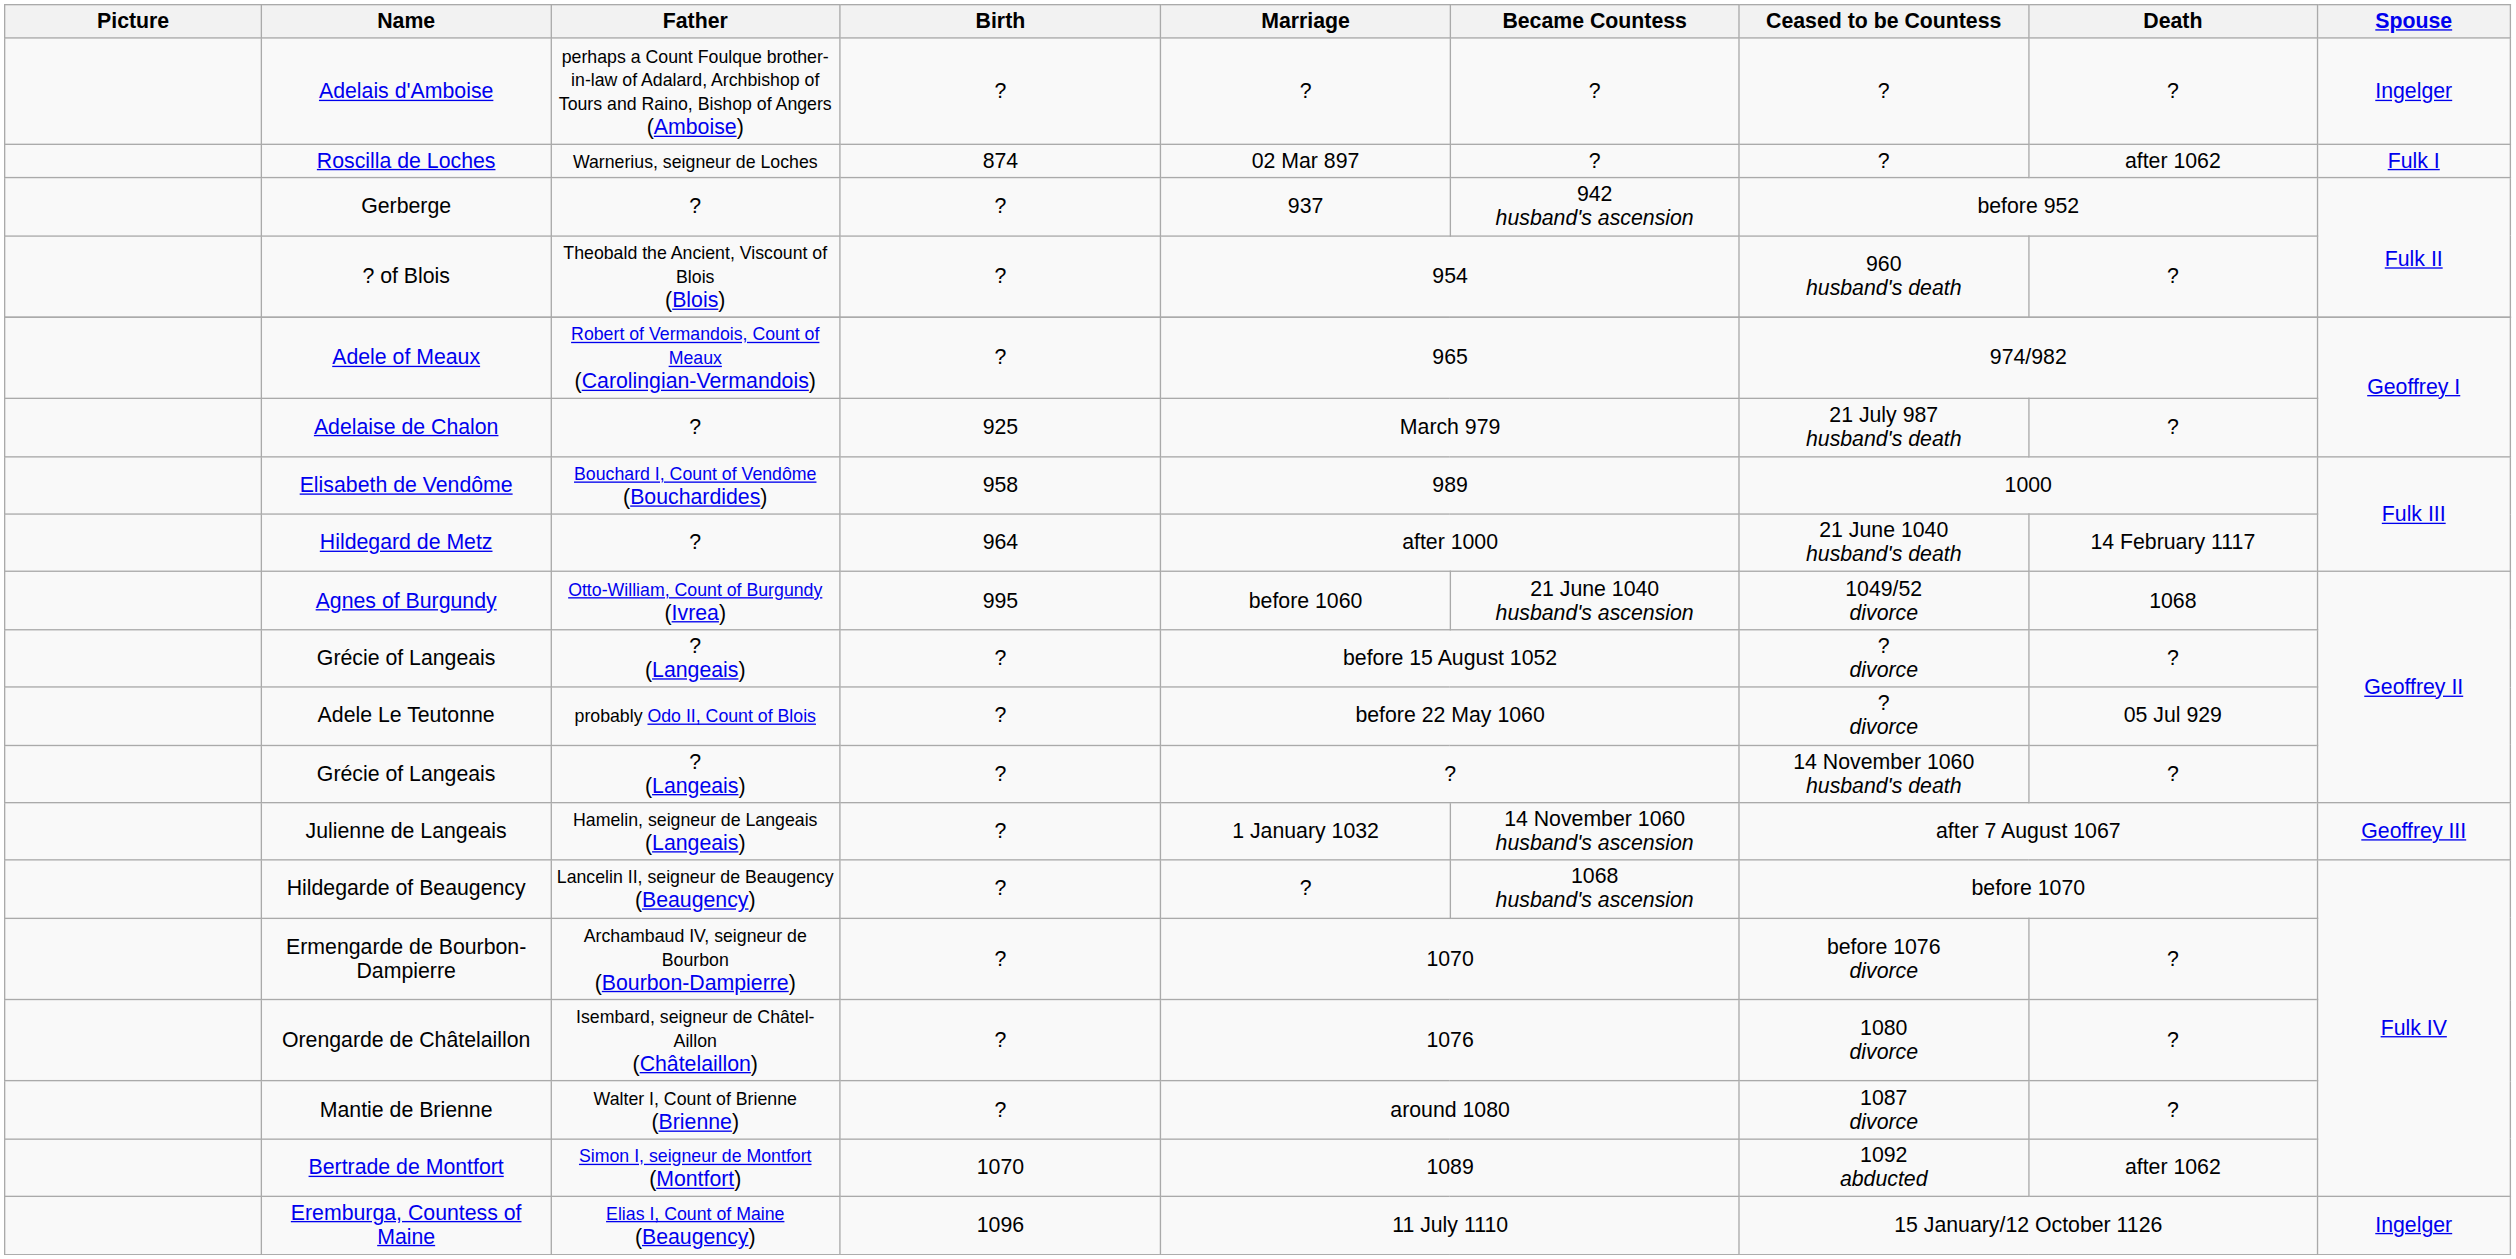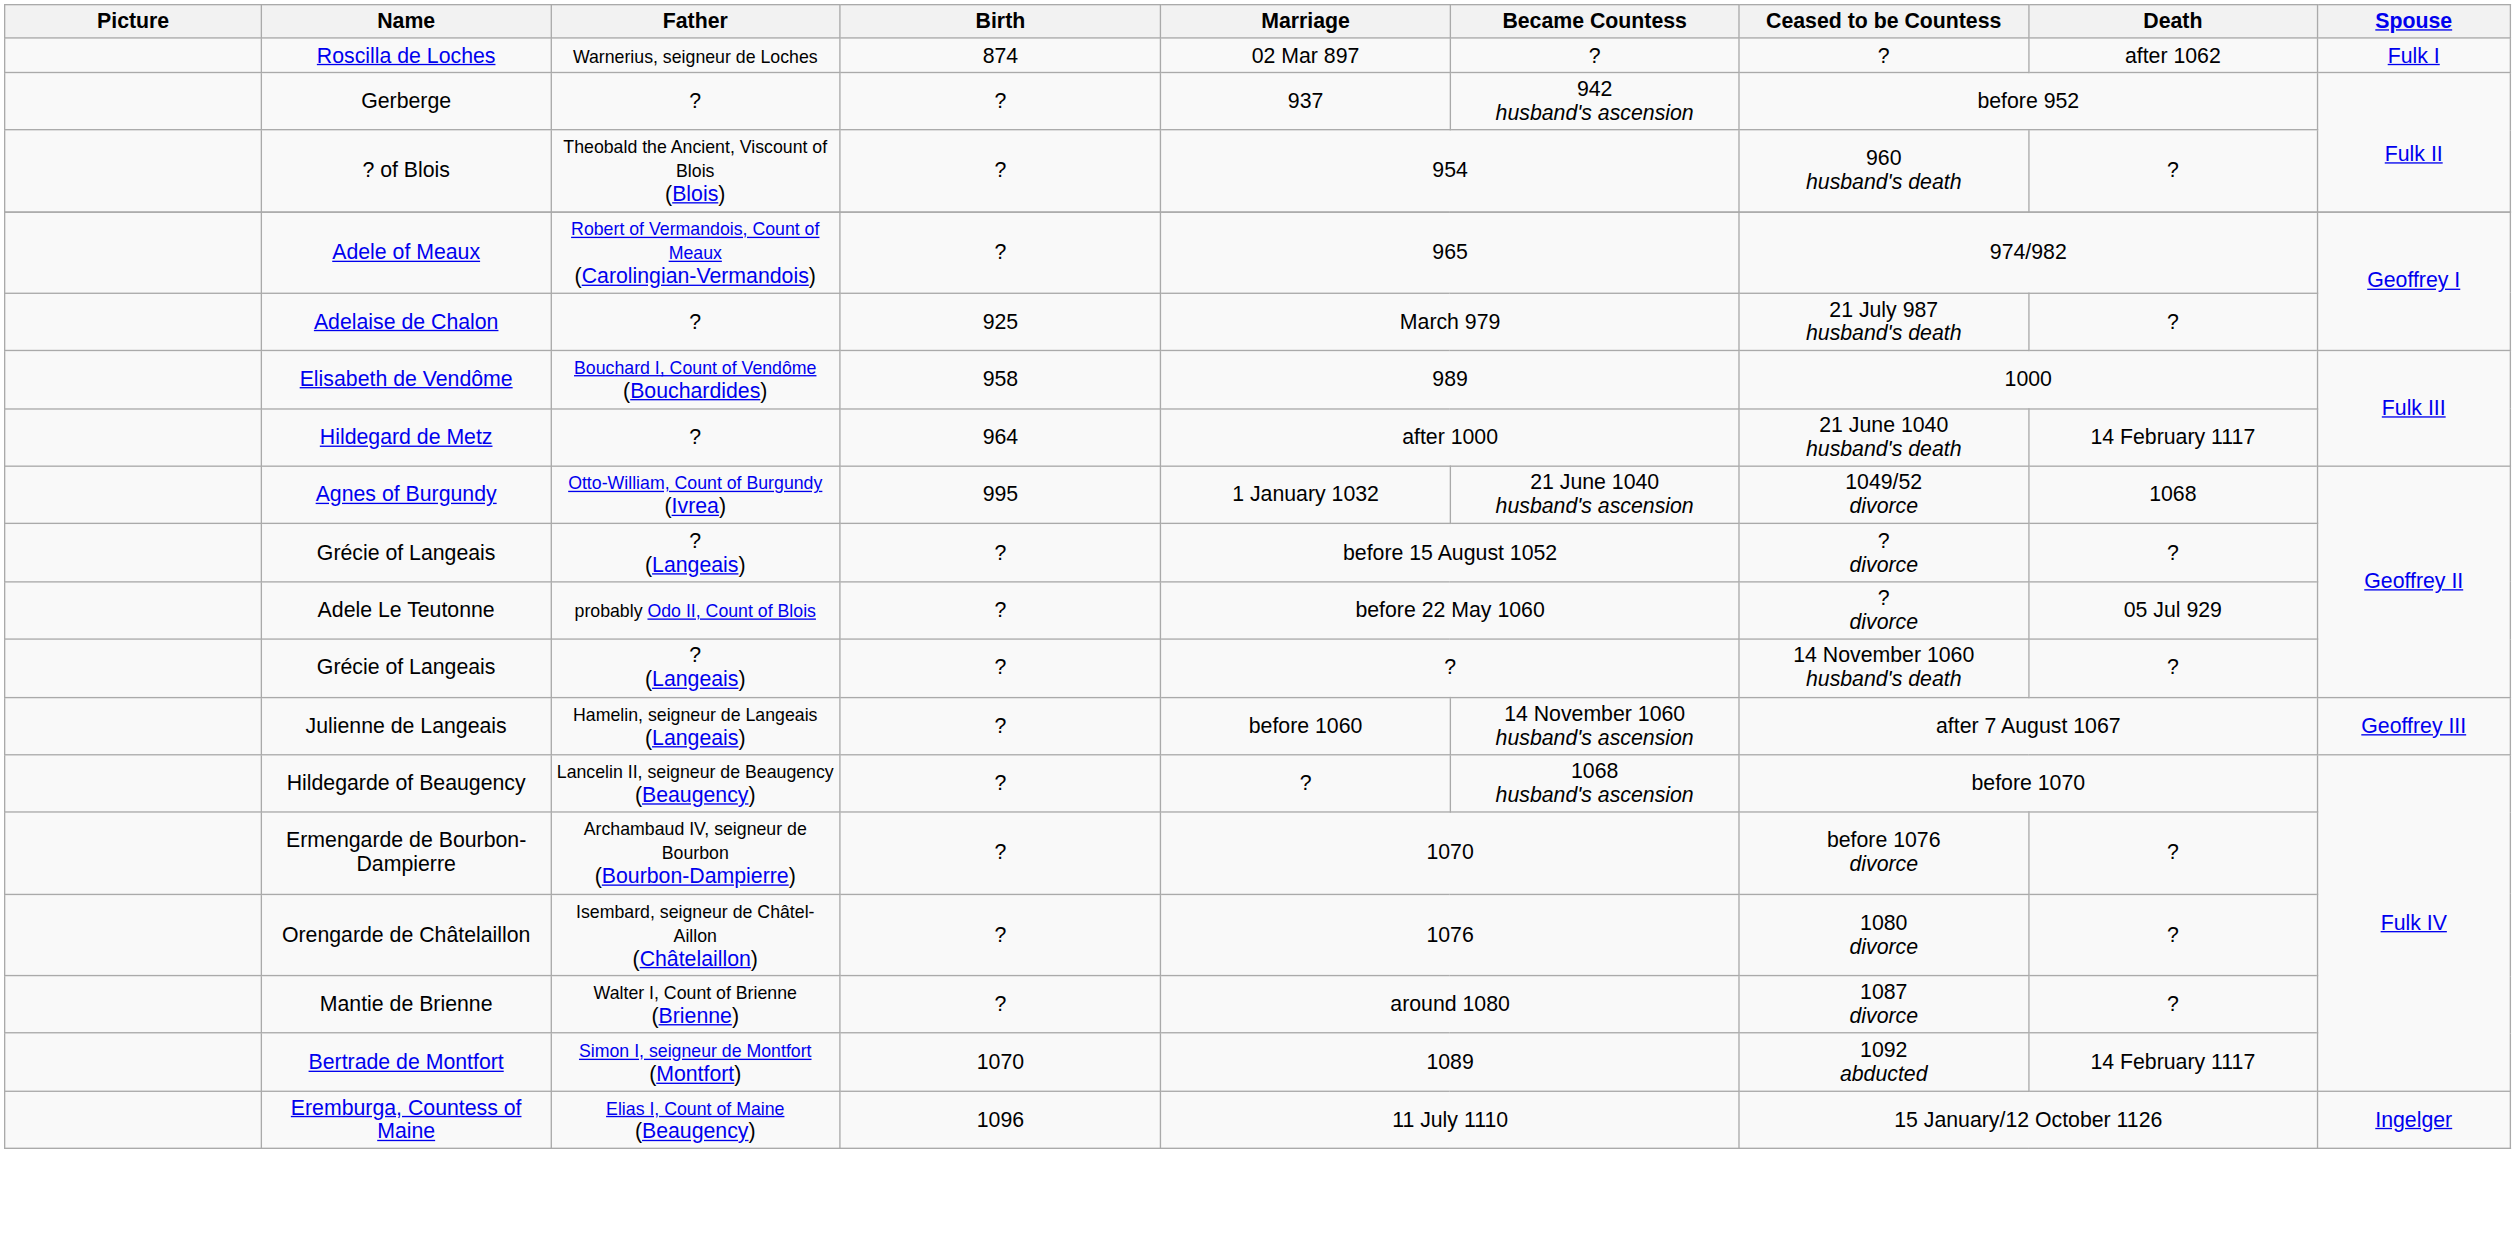 <table width=95% class="wikitable">
 <tr>
 <th width = "8%">Picture</th>
 <th width = "9%">Name</th>
 <th width = "9%">Father</th>
 <th width = "10%">Birth</th>
 <th width = "9%">Marriage</th>
 <th width = "9%">Became Countess</th>
 <th width = "9%">Ceased to be Countess</th>
 <th width = "9%">Death</th>
 <th width = "6%"><a href='#'>Spouse</a></th>
-</tr>
-<tr>
-<td align="center"></td>
-<td align="center"><a href='#'>Adelais d'Amboise</a></td>
-<td align="center"><small>perhaps a Count Foulque brother-in-law of Adalard, Archbishop of Tours and Raino, Bishop of Angers</small><br>(<a href='#'>Amboise</a>)</td>
-<td align=center>?</td>
-<td align=center>?</td>
-<td align=center>?</td>
-<td align=center>?</td>
-<td align=center>?</td>
-<td align="center"><a href='#'>Ingelger</a></td>
 </tr>
 <tr>
 <td align="center"></td>
 <td align="center"><a href='#'>Roscilla de Loches</a></td>
 <td align="center"><small>Warnerius, seigneur de Loches</small></td>
 <td align=center>874</td>
 <td align=center>02 Mar 897</td>
 <td align=center>?</td>
 <td align=center>?</td>
 <td align="center">after 1062</td>
 <td align="center"><a href='#'>Fulk I</a></td>
 </tr>
 <tr>
 <td align="center"></td>
 <td align="center">Gerberge</td>
 <td align="center">?</td>
 <td align=center>?</td>
 <td align=center>937</td>
 <td align=center>942<br><em>husband's ascension</em></td>
 <td align="center" colspan="2">before 952</td>
 <td align="center" rowspan="2"><br><a href='#'>Fulk II</a></td>
 </tr>
 <tr>
 <td align="center"></td>
 <td align="center">? of Blois</td>
 <td align="center"><small>Theobald the Ancient, Viscount of Blois</small><br> (<a href='#'>Blois</a>)</td>
 <td align="center">?</td>
 <td align="center" colspan="2">954</td>
 <td align="center">960<br><em>husband's death</em></td>
 <td align="center">?</td>
 </tr>
 <tr |align=center| ?>
 </tr>
 <tr>
 <td align="center"></td>
 <td align="center"><a href='#'>Adele of Meaux</a></td>
 <td align="center"><small><a href='#'>Robert of Vermandois, Count of Meaux</a></small><br>(<a href='#'>Carolingian-Vermandois</a>)</td>
 <td align=center>?</td>
 <td align="center" colspan="2">965</td>
 <td align="center" colspan="2">974/982</td>
 <td align="center" rowspan="2"><a href='#'>Geoffrey I</a></td>
 </tr>
 <tr>
 <td align="center"></td>
 <td align="center"><a href='#'>Adelaise de Chalon</a></td>
 <td align="center">?</td>
 <td align="center">925</td>
 <td align="center" colspan="2">March 979</td>
 <td align="center">21 July 987<br><em>husband's death</em></td>
 <td align="center">?</td>
 </tr>
 <tr>
 <td align="center"></td>
 <td align="center"><a href='#'>Elisabeth de Vendôme</a></td>
 <td align="center"><small><a href='#'>Bouchard I, Count of Vendôme</a></small><br> (<a href='#'>Bouchardides</a>)</td>
 <td align="center">958</td>
 <td align="center" colspan="2">989</td>
 <td align="center" colspan="2">1000</td>
 <td align="center" rowspan="2"><a href='#'>Fulk III</a></td>
 </tr>
 <tr>
 <td align="center"></td>
 <td align="center"><a href='#'>Hildegard de Metz</a></td>
 <td align="center">?</td>
 <td align="center">964</td>
 <td align="center" colspan="2">after 1000</td>
 <td align="center">21 June 1040<br><em>husband's death</em></td>
 <td align="center">14 February 1117</td>
 </tr>
 <tr>
 <td align="center"></td>
 <td align="center"><a href='#'>Agnes of Burgundy</a></td>
 <td align="center"><small><a href='#'>Otto-William, Count of Burgundy</a></small><br> (<a href='#'>Ivrea</a>)</td>
 <td align=center>995</td>
-<td align=center>before 1060</td>
+<td align="center">1 January 1032</td>
 <td align=center>21 June 1040<br><em>husband's ascension</em></td>
 <td align=center>1049/52<br><em>divorce</em></td>
 <td align="center">1068</td>
 <td align="center" rowspan="4"><a href='#'>Geoffrey II</a></td>
 </tr>
 <tr>
 <td align="center"></td>
 <td align="center">Grécie of Langeais</td>
 <td align="center">?<br> (<a href='#'>Langeais</a>)</td>
 <td align="center">?</td>
 <td align="center" colspan="2">before 15 August 1052</td>
 <td align=center>?<br><em>divorce</em></td>
 <td align="center">?</td>
 </tr>
 <tr>
 <td align="center"></td>
 <td align="center">Adele Le Teutonne</td>
 <td align="center"><small>probably <a href='#'>Odo II, Count of Blois</a></small></td>
 <td align="center">?</td>
 <td align="center" colspan="2">before 22 May 1060</td>
 <td align=center>?<br><em>divorce</em></td>
 <td align=center>05 Jul 929</td>
 </tr>
 <tr>
 <td align="center"></td>
 <td align="center">Grécie of Langeais</td>
 <td align="center">?<br> (<a href='#'>Langeais</a>)</td>
 <td align="center">?</td>
 <td align="center" colspan="2">?</td>
 <td align=center>14 November 1060<br><em>husband's death</em></td>
 <td align="center">?</td>
 </tr>
 <tr>
 <td align="center"></td>
 <td align="center">Julienne de Langeais</td>
 <td align="center"><small>Hamelin, seigneur de Langeais</small><br>(<a href='#'>Langeais</a>)</td>
 <td align=center>?</td>
-<td align="center">1 January 1032</td>
+<td align=center>before 1060</td>
 <td align=center>14 November 1060<br><em>husband's ascension</em></td>
 <td align="center" colspan="2">after 7 August 1067</td>
 <td align="center"><a href='#'>Geoffrey III</a></td>
 </tr>
 <tr>
 <td align="center"></td>
 <td align="center">Hildegarde of Beaugency</td>
 <td align="center"><small>Lancelin II, seigneur de Beaugency</small><br>(<a href='#'>Beaugency</a>)</td>
 <td align=center>?</td>
 <td align="center">?</td>
 <td align=center>1068<br><em>husband's ascension</em></td>
 <td align="center" colspan="2">before 1070</td>
 <td align="center" rowspan="5"><a href='#'>Fulk IV</a></td>
 </tr>
 <tr>
 <td align="center"></td>
 <td align="center">Ermengarde de Bourbon-Dampierre</td>
 <td align="center"><small>Archambaud IV, seigneur de Bourbon</small><br>(<a href='#'>Bourbon-Dampierre</a>)</td>
 <td align="center">?</td>
 <td align="center" colspan="2">1070</td>
 <td align=center>before 1076<br><em>divorce</em></td>
 <td align="center">?</td>
 </tr>
 <tr>
 <td align="center"></td>
 <td align="center">Orengarde de Châtelaillon</td>
 <td align="center"><small>Isembard, seigneur de Châtel-Aillon</small><br> (<a href='#'>Châtelaillon</a>)</td>
 <td align="center">?</td>
 <td align="center" colspan="2">1076</td>
 <td align=center>1080<br><em>divorce</em></td>
 <td align="center">?</td>
 </tr>
 <tr>
 <td align="center"></td>
 <td align="center">Mantie de Brienne</td>
 <td align="center"><small>Walter I, Count of Brienne</small><br> (<a href='#'>Brienne</a>)</td>
 <td align="center">?</td>
 <td align="center" colspan="2">around 1080</td>
 <td align=center>1087<br><em>divorce</em></td>
 <td align="center">?</td>
 </tr>
 <tr>
 <td align="center"></td>
 <td align="center"><a href='#'>Bertrade de Montfort</a></td>
 <td align="center"><small><a href='#'>Simon I, seigneur de Montfort</a></small><br> (<a href='#'>Montfort</a>)</td>
 <td align="center">1070</td>
 <td align="center" colspan="2">1089</td>
 <td align=center>1092<br><em>abducted</em></td>
-<td align="center">after 1062</td>
+<td align="center">14 February 1117</td>
 </tr>
 <tr>
 <td align="center"></td>
 <td align="center"><a href='#'>Eremburga, Countess of Maine</a></td>
 <td align="center"><small><a href='#'>Elias I, Count of Maine</a></small><br>(<a href='#'>Beaugency</a>)</td>
 <td align=center>1096</td>
 <td align="center" colspan="2">11 July 1110</td>
 <td align="center" colspan="2">15 January/12 October 1126</td>
 <td align="center"><a href='#'>Ingelger</a></td>
 </tr>
 <tr>
 </tr>
 </table>
